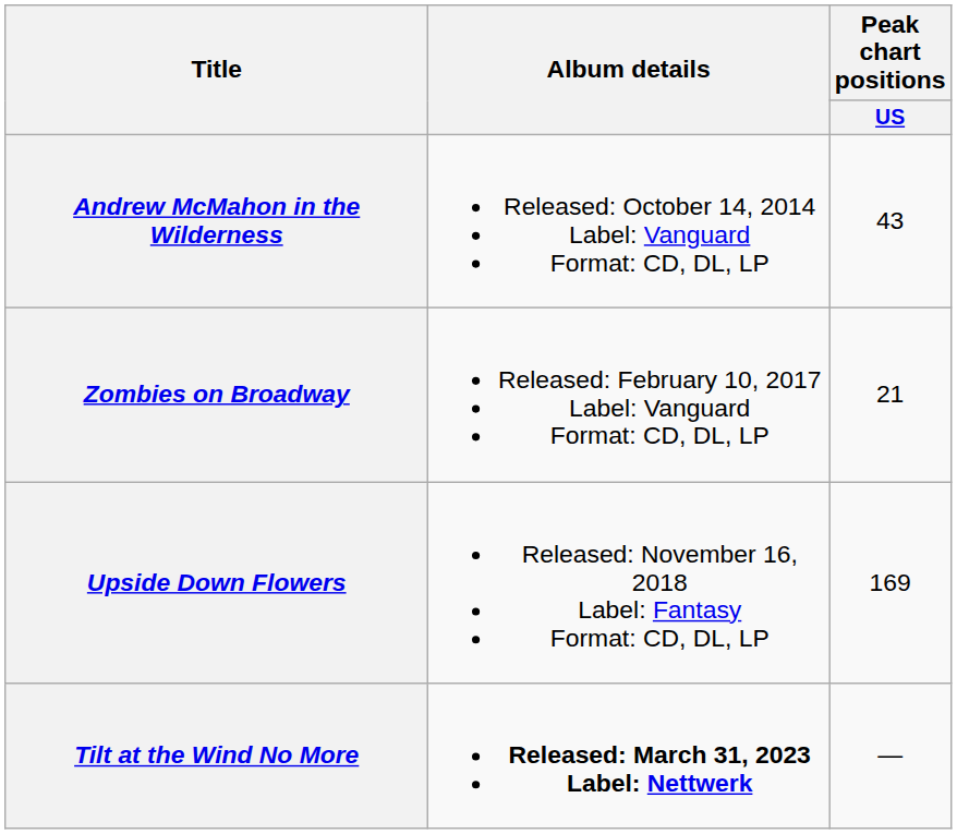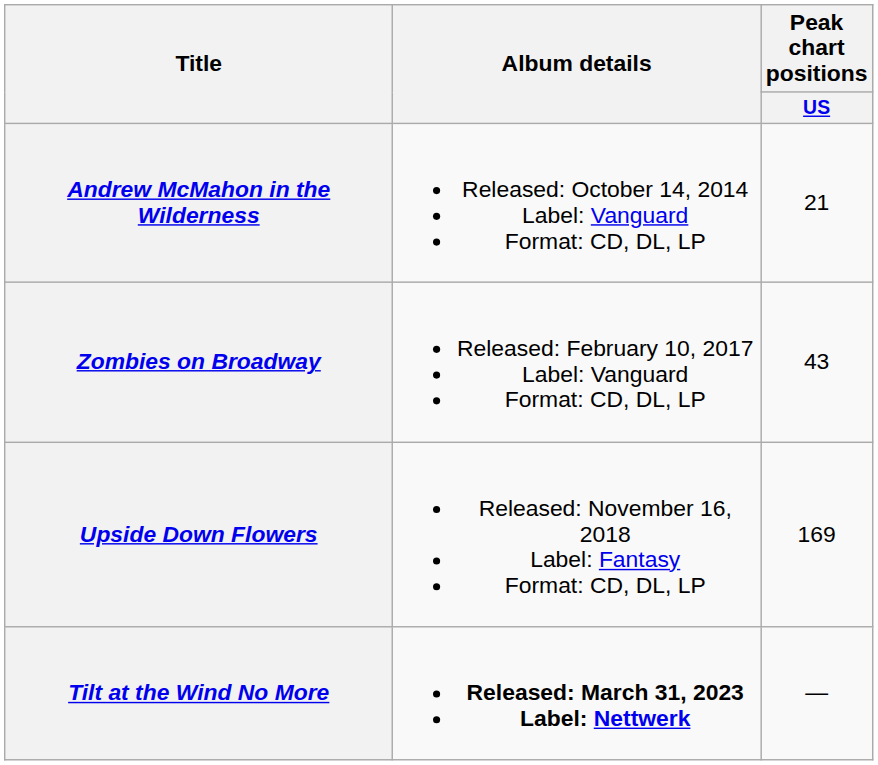 <table class="wikitable plainrowheaders" style="text-align:center">
 <tr>
 <th scope="col" rowspan="2">Title</th>
 <th scope="col" rowspan="2">Album details</th>
 <th scope="col" colspan="1">Peak chart positions</th>
 </tr>
 <tr>
 <th scope="col" style="width:2.9em;font-size:85%;"><a href='#'>US</a><br></th>
 </tr>
 <tr>
 <th scope="row"><em><a href='#'>Andrew McMahon in the Wilderness</a></em></th>
 <td><br><ul><li>Released: October 14, 2014</li><li>Label: <a href='#'>Vanguard</a></li><li>Format: CD, DL, LP</li></ul></td>
-<td>43</td>
+<td>21</td>
 </tr>
 <tr>
 <th scope="row"><em><a href='#'>Zombies on Broadway</a></em></th>
 <td><br><ul><li>Released: February 10, 2017</li><li>Label: Vanguard</li><li>Format: CD, DL, LP</li></ul></td>
-<td>21</td>
+<td>43</td>
 </tr>
 <tr>
 <th scope="row"><em><a href='#'>Upside Down Flowers</a></em></th>
 <td><br><ul><li>Released: November 16, 2018</li><li>Label: <a href='#'>Fantasy</a></li><li>Format: CD, DL, LP</li></ul></td>
 <td>169</td>
 </tr>
 <tr>
 <th scope="row"><em><a href='#'>Tilt at the Wind No More</a></em></th>
 <td><strong><br><ul><li>Released: March 31, 2023</li><li>Label: <a href='#'>Nettwerk</a></li></ul></strong></td>
 <td>—</td>
 </tr>
 </table>
